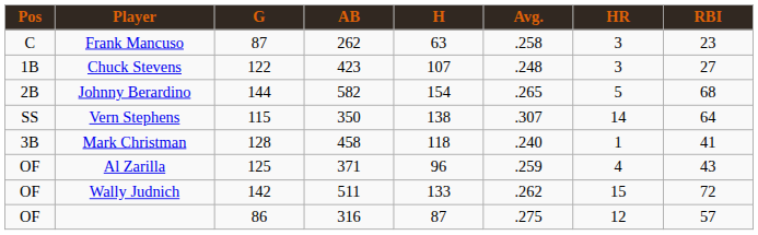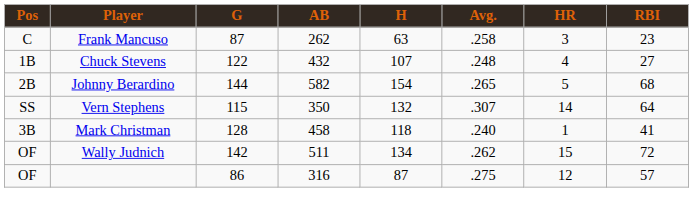 <table class="wikitable sortable">
 <tr>
 <th style="background:#312821;color:#de6108;" width="5%">Pos</th>
 <th style="background:#312821;color:#de6108;" width="16%">Player</th>
 <th style="background:#312821;color:#de6108;" width="9%">G</th>
 <th style="background:#312821;color:#de6108;" width="9%">AB</th>
 <th style="background:#312821;color:#de6108;" width="9%">H</th>
 <th style="background:#312821;color:#de6108;" width="9%">Avg.</th>
 <th style="background:#312821;color:#de6108;" width="9%">HR</th>
 <th style="background:#312821;color:#de6108;" width="9%">RBI</th>
 </tr>
 <tr align="center">
 <td>C</td>
 <td><a href='#'>Frank Mancuso</a></td>
 <td>87</td>
 <td>262</td>
 <td>63</td>
 <td>.258</td>
 <td>3</td>
 <td>23</td>
 </tr>
 <tr align="center">
 <td>1B</td>
 <td><a href='#'>Chuck Stevens</a></td>
 <td>122</td>
-<td>423</td>
+<td>432</td>
 <td>107</td>
 <td>.248</td>
-<td>3</td>
+<td>4</td>
 <td>27</td>
 </tr>
 <tr align="center">
 <td>2B</td>
 <td><a href='#'>Johnny Berardino</a></td>
 <td>144</td>
 <td>582</td>
 <td>154</td>
 <td>.265</td>
 <td>5</td>
 <td>68</td>
 </tr>
 <tr align="center">
 <td>SS</td>
 <td><a href='#'>Vern Stephens</a></td>
 <td>115</td>
 <td>350</td>
-<td>138</td>
+<td>132</td>
 <td>.307</td>
 <td>14</td>
 <td>64</td>
 </tr>
 <tr align="center">
 <td>3B</td>
 <td><a href='#'>Mark Christman</a></td>
 <td>128</td>
 <td>458</td>
 <td>118</td>
 <td>.240</td>
 <td>1</td>
 <td>41</td>
 </tr>
 <tr align="center">
 <td>OF</td>
-<td><a href='#'>Al Zarilla</a></td>
-<td>125</td>
-<td>371</td>
-<td>96</td>
-<td>.259</td>
-<td>4</td>
-<td>43</td>
-</tr>
-<tr align="center">
-<td>OF</td>
 <td><a href='#'>Wally Judnich</a></td>
 <td>142</td>
 <td>511</td>
-<td>133</td>
+<td>134</td>
 <td>.262</td>
 <td>15</td>
 <td>72</td>
 </tr>
 <tr align="center">
 <td>OF</td>
 <td></td>
 <td>86</td>
 <td>316</td>
 <td>87</td>
 <td>.275</td>
 <td>12</td>
 <td>57</td>
 </tr>
 </table>
